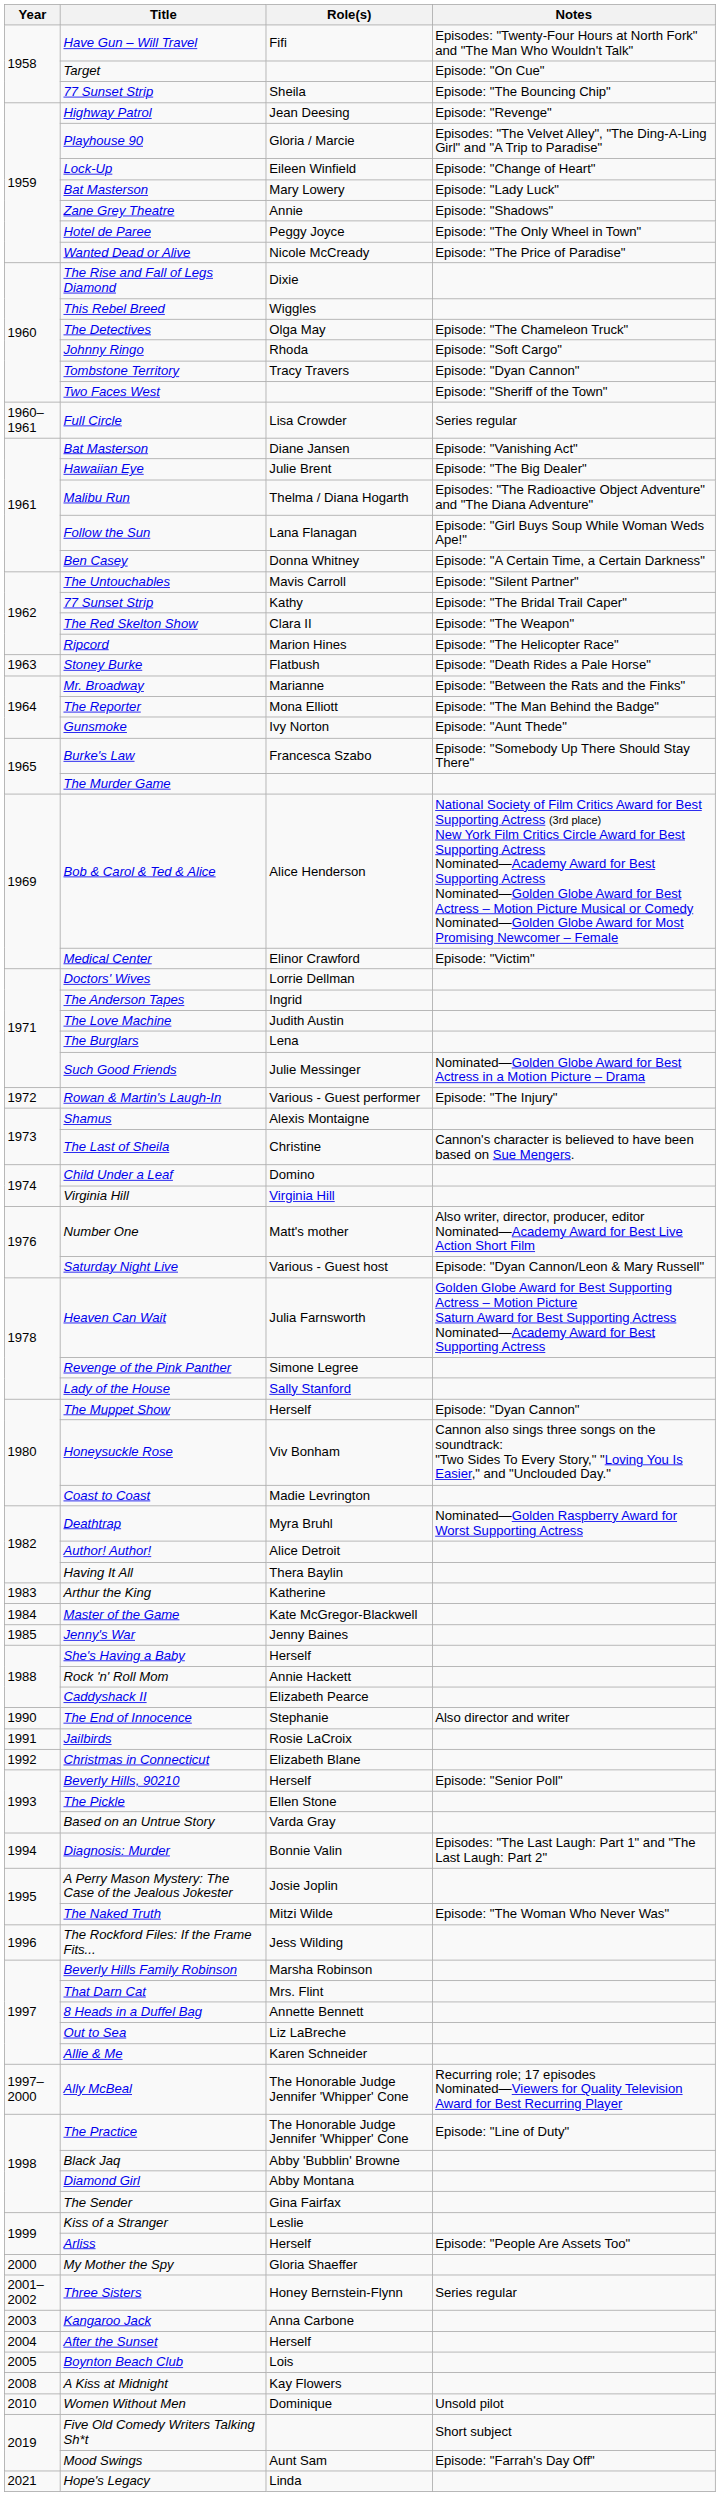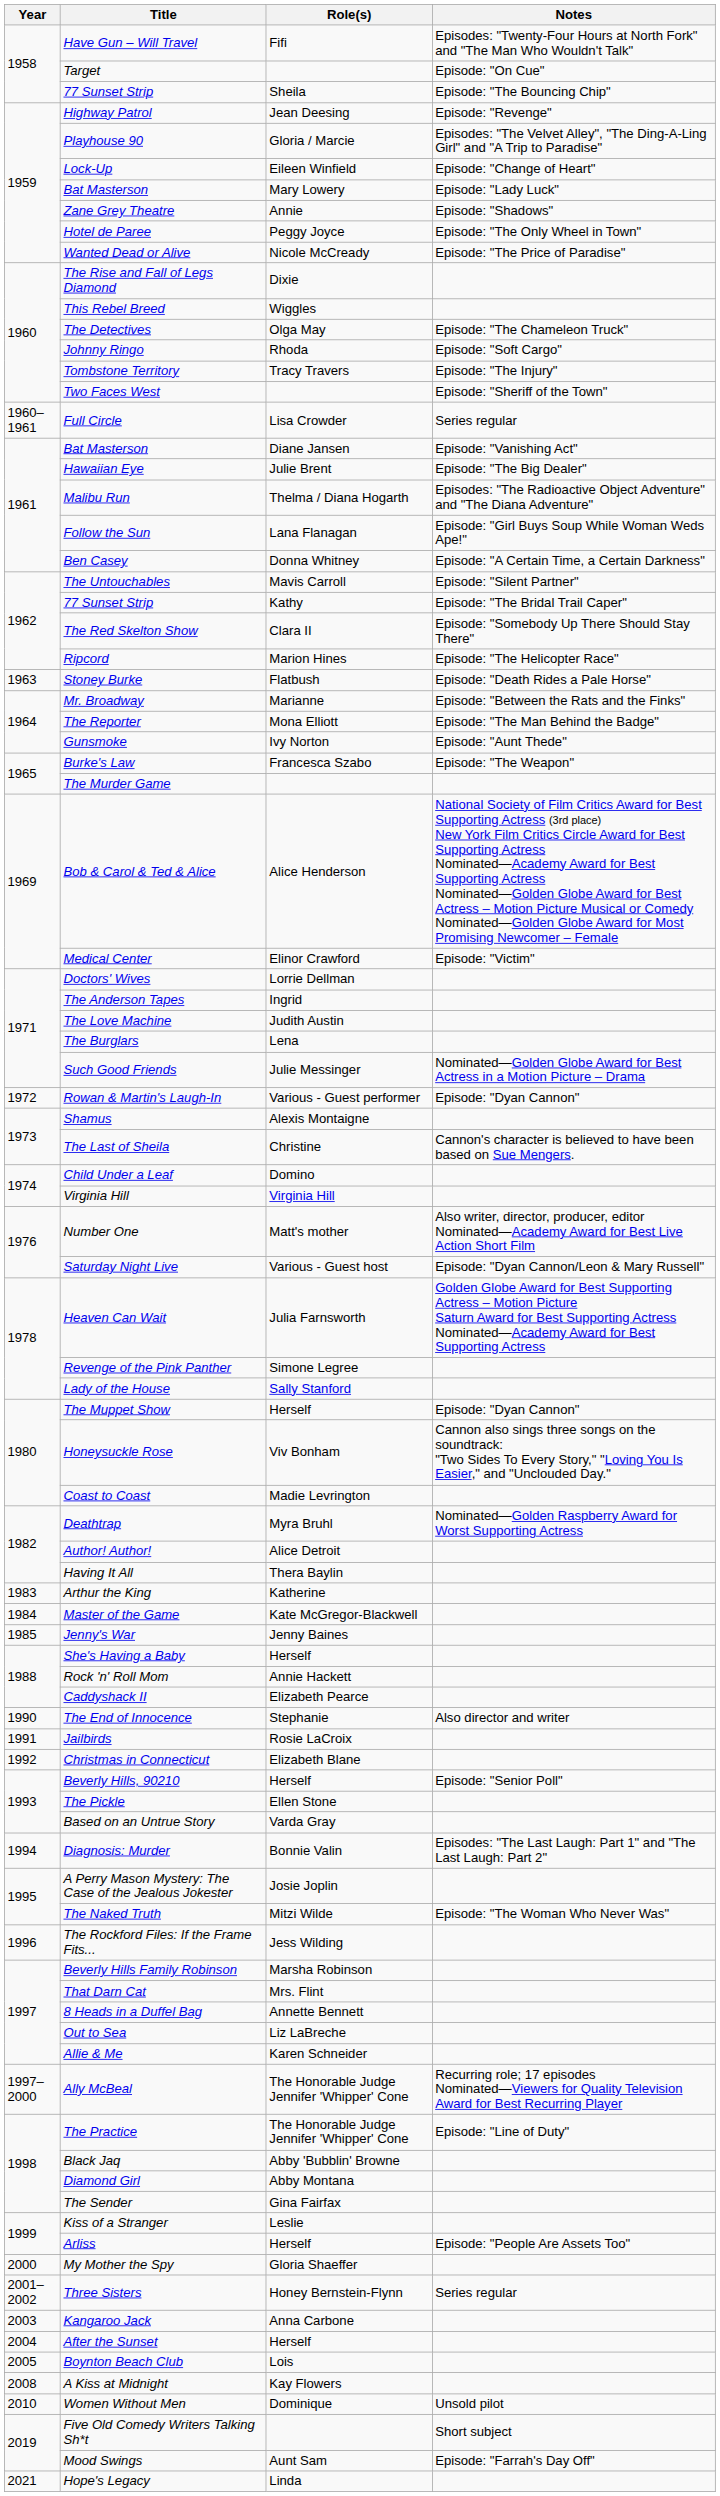 <table class="wikitable sortable">
 <tr>
 <th>Year</th>
 <th>Title</th>
 <th>Role(s)</th>
 <th class="unsortable">Notes</th>
 </tr>
 <tr>
 <td rowspan=3>1958</td>
 <td><em><a href='#'>Have Gun – Will Travel</a></em></td>
 <td>Fifi</td>
 <td>Episodes: "Twenty-Four Hours at North Fork" and "The Man Who Wouldn't Talk"</td>
 </tr>
 <tr>
 <td><em>Target</em></td>
 <td></td>
 <td>Episode: "On Cue"</td>
 </tr>
 <tr>
 <td><em><a href='#'>77 Sunset Strip</a></em></td>
 <td>Sheila</td>
 <td>Episode: "The Bouncing Chip"</td>
 </tr>
 <tr>
 <td rowspan=7>1959</td>
 <td><em><a href='#'>Highway Patrol</a></em></td>
 <td>Jean Deesing</td>
 <td>Episode: "Revenge"</td>
 </tr>
 <tr>
 <td><em><a href='#'>Playhouse 90</a></em></td>
 <td>Gloria / Marcie</td>
 <td>Episodes: "The Velvet Alley", "The Ding-A-Ling Girl" and "A Trip to Paradise"</td>
 </tr>
 <tr>
 <td><em><a href='#'>Lock-Up</a></em></td>
 <td>Eileen Winfield</td>
 <td>Episode: "Change of Heart"</td>
 </tr>
 <tr>
 <td><em><a href='#'>Bat Masterson</a></em></td>
 <td>Mary Lowery</td>
 <td>Episode: "Lady Luck"</td>
 </tr>
 <tr>
 <td><em><a href='#'>Zane Grey Theatre</a></em></td>
 <td>Annie</td>
 <td>Episode: "Shadows"</td>
 </tr>
 <tr>
 <td><em><a href='#'>Hotel de Paree</a></em></td>
 <td>Peggy Joyce</td>
 <td>Episode: "The Only Wheel in Town"</td>
 </tr>
 <tr>
 <td><em><a href='#'>Wanted Dead or Alive</a></em></td>
 <td>Nicole McCready</td>
 <td>Episode: "The Price of Paradise"</td>
 </tr>
 <tr>
 <td rowspan=6>1960</td>
 <td><em><a href='#'>The Rise and Fall of Legs Diamond</a></em></td>
 <td>Dixie</td>
 <td></td>
 </tr>
 <tr>
 <td><em><a href='#'>This Rebel Breed</a></em></td>
 <td>Wiggles</td>
 <td></td>
 </tr>
 <tr>
 <td><em><a href='#'>The Detectives</a></em></td>
 <td>Olga May</td>
 <td>Episode: "The Chameleon Truck"</td>
 </tr>
 <tr>
 <td><em><a href='#'>Johnny Ringo</a></em></td>
 <td>Rhoda</td>
 <td>Episode: "Soft Cargo"</td>
 </tr>
 <tr>
 <td><em><a href='#'>Tombstone Territory</a></em></td>
 <td>Tracy Travers</td>
-<td>Episode: "Dyan Cannon"</td>
+<td>Episode: "The Injury"</td>
 </tr>
 <tr>
 <td><em><a href='#'>Two Faces West</a></em></td>
 <td></td>
 <td>Episode: "Sheriff of the Town"</td>
 </tr>
 <tr>
 <td>1960–1961</td>
 <td><em><a href='#'>Full Circle</a></em></td>
 <td>Lisa Crowder</td>
 <td>Series regular</td>
 </tr>
 <tr>
 <td rowspan=5>1961</td>
 <td><em><a href='#'>Bat Masterson</a></em></td>
 <td>Diane Jansen</td>
 <td>Episode: "Vanishing Act"</td>
 </tr>
 <tr>
 <td><em><a href='#'>Hawaiian Eye</a></em></td>
 <td>Julie Brent</td>
 <td>Episode: "The Big Dealer"</td>
 </tr>
 <tr>
 <td><em><a href='#'>Malibu Run</a></em></td>
 <td>Thelma / Diana Hogarth</td>
 <td>Episodes: "The Radioactive Object Adventure" and "The Diana Adventure"</td>
 </tr>
 <tr>
 <td><em><a href='#'>Follow the Sun</a></em></td>
 <td>Lana Flanagan</td>
 <td>Episode: "Girl Buys Soup While Woman Weds Ape!"</td>
 </tr>
 <tr>
 <td><em><a href='#'>Ben Casey</a></em></td>
 <td>Donna Whitney</td>
 <td>Episode: "A Certain Time, a Certain Darkness"</td>
 </tr>
 <tr>
 <td rowspan=4>1962</td>
 <td><em><a href='#'>The Untouchables</a></em></td>
 <td>Mavis Carroll</td>
 <td>Episode: "Silent Partner"</td>
 </tr>
 <tr>
 <td><em><a href='#'>77 Sunset Strip</a></em></td>
 <td>Kathy</td>
 <td>Episode: "The Bridal Trail Caper"</td>
 </tr>
 <tr>
 <td><em><a href='#'>The Red Skelton Show</a></em></td>
 <td>Clara II</td>
-<td>Episode: "The Weapon"</td>
+<td>Episode: "Somebody Up There Should Stay There"</td>
 </tr>
 <tr>
 <td><em><a href='#'>Ripcord</a></em></td>
 <td>Marion Hines</td>
 <td>Episode: "The Helicopter Race"</td>
 </tr>
 <tr>
 <td>1963</td>
 <td><em><a href='#'>Stoney Burke</a></em></td>
 <td>Flatbush</td>
 <td>Episode: "Death Rides a Pale Horse"</td>
 </tr>
 <tr>
 <td rowspan=3>1964</td>
 <td><em><a href='#'>Mr. Broadway</a></em></td>
 <td>Marianne</td>
 <td>Episode: "Between the Rats and the Finks"</td>
 </tr>
 <tr>
 <td><em><a href='#'>The Reporter</a></em></td>
 <td>Mona Elliott</td>
 <td>Episode: "The Man Behind the Badge"</td>
 </tr>
 <tr>
 <td><em><a href='#'>Gunsmoke</a></em></td>
 <td>Ivy Norton</td>
 <td>Episode: "Aunt Thede"</td>
 </tr>
 <tr>
 <td rowspan=2>1965</td>
 <td><em><a href='#'>Burke's Law</a></em></td>
 <td>Francesca Szabo</td>
-<td>Episode: "Somebody Up There Should Stay There"</td>
+<td>Episode: "The Weapon"</td>
 </tr>
 <tr>
 <td><em><a href='#'>The Murder Game</a></em></td>
 <td></td>
 <td></td>
 </tr>
 <tr>
 <td rowspan=2>1969</td>
 <td><em><a href='#'>Bob & Carol & Ted & Alice</a></em></td>
 <td>Alice Henderson</td>
 <td><a href='#'>National Society of Film Critics Award for Best Supporting Actress</a> <small>(3rd place)</small><br><a href='#'>New York Film Critics Circle Award for Best Supporting Actress</a><br>Nominated—<a href='#'>Academy Award for Best Supporting Actress</a><br>Nominated—<a href='#'>Golden Globe Award for Best Actress – Motion Picture Musical or Comedy</a><br>Nominated—<a href='#'>Golden Globe Award for Most Promising Newcomer – Female</a></td>
 </tr>
 <tr>
 <td><em><a href='#'>Medical Center</a></em></td>
 <td>Elinor Crawford</td>
 <td>Episode: "Victim"</td>
 </tr>
 <tr>
 <td rowspan=5>1971</td>
 <td><em><a href='#'>Doctors' Wives</a></em></td>
 <td>Lorrie Dellman</td>
 <td></td>
 </tr>
 <tr>
 <td><em><a href='#'>The Anderson Tapes</a></em></td>
 <td>Ingrid</td>
 <td></td>
 </tr>
 <tr>
 <td><em><a href='#'>The Love Machine</a></em></td>
 <td>Judith Austin</td>
 <td></td>
 </tr>
 <tr>
 <td><em><a href='#'>The Burglars</a></em></td>
 <td>Lena</td>
 <td></td>
 </tr>
 <tr>
 <td><em><a href='#'>Such Good Friends</a></em></td>
 <td>Julie Messinger</td>
 <td>Nominated—<a href='#'>Golden Globe Award for Best Actress in a Motion Picture – Drama</a></td>
 </tr>
 <tr>
 <td>1972</td>
 <td><em><a href='#'>Rowan & Martin's Laugh-In</a></em></td>
 <td>Various - Guest performer</td>
-<td>Episode: "The Injury"</td>
+<td>Episode: "Dyan Cannon"</td>
 </tr>
 <tr>
 <td rowspan=2>1973</td>
 <td><em><a href='#'>Shamus</a></em></td>
 <td>Alexis Montaigne</td>
 <td></td>
 </tr>
 <tr>
 <td><em><a href='#'>The Last of Sheila</a></em></td>
 <td>Christine</td>
 <td>Cannon's character is believed to have been based on <a href='#'>Sue Mengers</a>.</td>
 </tr>
 <tr>
 <td rowspan=2>1974</td>
 <td><em><a href='#'>Child Under a Leaf</a></em></td>
 <td>Domino</td>
 <td></td>
 </tr>
 <tr>
 <td><em>Virginia Hill</em></td>
 <td><a href='#'>Virginia Hill</a></td>
 <td></td>
 </tr>
 <tr>
 <td rowspan=2>1976</td>
 <td><em>Number One</em></td>
 <td>Matt's mother</td>
 <td>Also writer, director, producer, editor<br>Nominated—<a href='#'>Academy Award for Best Live Action Short Film</a></td>
 </tr>
 <tr>
 <td><em><a href='#'>Saturday Night Live</a></em></td>
 <td>Various - Guest host</td>
 <td>Episode: "Dyan Cannon/Leon & Mary Russell"</td>
 </tr>
 <tr>
 <td rowspan=3>1978</td>
 <td><em><a href='#'>Heaven Can Wait</a></em></td>
 <td>Julia Farnsworth</td>
 <td><a href='#'>Golden Globe Award for Best Supporting Actress – Motion Picture</a><br><a href='#'>Saturn Award for Best Supporting Actress</a><br>Nominated—<a href='#'>Academy Award for Best Supporting Actress</a></td>
 </tr>
 <tr>
 <td><em><a href='#'>Revenge of the Pink Panther</a></em></td>
 <td>Simone Legree</td>
 <td></td>
 </tr>
 <tr>
 <td><em><a href='#'>Lady of the House</a></em></td>
 <td><a href='#'>Sally Stanford</a></td>
 <td></td>
 </tr>
 <tr>
 <td rowspan=3>1980</td>
 <td><em><a href='#'>The Muppet Show</a></em></td>
 <td>Herself</td>
 <td>Episode: "Dyan Cannon"</td>
 </tr>
 <tr>
 <td><em><a href='#'>Honeysuckle Rose</a></em></td>
 <td>Viv Bonham</td>
 <td>Cannon also sings three songs on the soundtrack:<br>"Two Sides To Every Story," "<a href='#'>Loving You Is Easier</a>," and "Unclouded Day."</td>
 </tr>
 <tr>
 <td><em><a href='#'>Coast to Coast</a></em></td>
 <td>Madie Levrington</td>
 <td></td>
 </tr>
 <tr>
 <td rowspan=3>1982</td>
 <td><em><a href='#'>Deathtrap</a></em></td>
 <td>Myra Bruhl</td>
 <td>Nominated—<a href='#'>Golden Raspberry Award for Worst Supporting Actress</a></td>
 </tr>
 <tr>
 <td><em><a href='#'>Author! Author!</a></em></td>
 <td>Alice Detroit</td>
 <td></td>
 </tr>
 <tr>
 <td><em>Having It All</em></td>
 <td>Thera Baylin</td>
 <td></td>
 </tr>
 <tr>
 <td>1983</td>
 <td><em>Arthur the King</em></td>
 <td>Katherine</td>
 <td></td>
 </tr>
 <tr>
 <td>1984</td>
 <td><em><a href='#'>Master of the Game</a></em></td>
 <td>Kate McGregor-Blackwell</td>
 <td></td>
 </tr>
 <tr>
 <td>1985</td>
 <td><em><a href='#'>Jenny's War</a></em></td>
 <td>Jenny Baines</td>
 <td></td>
 </tr>
 <tr>
 <td rowspan=3>1988</td>
 <td><em><a href='#'>She's Having a Baby</a></em></td>
 <td>Herself</td>
 <td></td>
 </tr>
 <tr>
 <td><em>Rock 'n' Roll Mom</em></td>
 <td>Annie Hackett</td>
 <td></td>
 </tr>
 <tr>
 <td><em><a href='#'>Caddyshack II</a></em></td>
 <td>Elizabeth Pearce</td>
 <td></td>
 </tr>
 <tr>
 <td>1990</td>
 <td><em><a href='#'>The End of Innocence</a></em></td>
 <td>Stephanie</td>
 <td>Also director and writer</td>
 </tr>
 <tr>
 <td>1991</td>
 <td><em><a href='#'>Jailbirds</a></em></td>
 <td>Rosie LaCroix</td>
 <td></td>
 </tr>
 <tr>
 <td>1992</td>
 <td><em><a href='#'>Christmas in Connecticut</a></em></td>
 <td>Elizabeth Blane</td>
 <td></td>
 </tr>
 <tr>
 <td rowspan=3>1993</td>
 <td><em><a href='#'>Beverly Hills, 90210</a></em></td>
 <td>Herself</td>
 <td>Episode: "Senior Poll"</td>
 </tr>
 <tr>
 <td><em><a href='#'>The Pickle</a></em></td>
 <td>Ellen Stone</td>
 <td></td>
 </tr>
 <tr>
 <td><em>Based on an Untrue Story</em></td>
 <td>Varda Gray</td>
 <td></td>
 </tr>
 <tr>
 <td>1994</td>
 <td><em><a href='#'>Diagnosis: Murder</a></em></td>
 <td>Bonnie Valin</td>
 <td>Episodes: "The Last Laugh: Part 1" and "The Last Laugh: Part 2"</td>
 </tr>
 <tr>
 <td rowspan=2>1995</td>
 <td><em>A Perry Mason Mystery: The Case of the Jealous Jokester</em></td>
 <td>Josie Joplin</td>
 <td></td>
 </tr>
 <tr>
 <td><em><a href='#'>The Naked Truth</a></em></td>
 <td>Mitzi Wilde</td>
 <td>Episode: "The Woman Who Never Was"</td>
 </tr>
 <tr>
 <td>1996</td>
 <td><em>The Rockford Files: If the Frame Fits...</em></td>
 <td>Jess Wilding</td>
 <td></td>
 </tr>
 <tr>
 <td rowspan=5>1997</td>
 <td><em><a href='#'>Beverly Hills Family Robinson</a></em></td>
 <td>Marsha Robinson</td>
 <td></td>
 </tr>
 <tr>
 <td><em><a href='#'>That Darn Cat</a></em></td>
 <td>Mrs. Flint</td>
 <td></td>
 </tr>
 <tr>
 <td><em><a href='#'>8 Heads in a Duffel Bag</a></em></td>
 <td>Annette Bennett</td>
 <td></td>
 </tr>
 <tr>
 <td><em><a href='#'>Out to Sea</a></em></td>
 <td>Liz LaBreche</td>
 <td></td>
 </tr>
 <tr>
 <td><em><a href='#'>Allie & Me</a></em></td>
 <td>Karen Schneider</td>
 <td></td>
 </tr>
 <tr>
 <td>1997–2000</td>
 <td><em><a href='#'>Ally McBeal</a></em></td>
 <td>The Honorable Judge Jennifer 'Whipper' Cone</td>
 <td>Recurring role; 17 episodes<br>Nominated—<a href='#'>Viewers for Quality Television Award for Best Recurring Player</a></td>
 </tr>
 <tr>
 <td rowspan=4>1998</td>
 <td><em><a href='#'>The Practice</a></em></td>
 <td>The Honorable Judge Jennifer 'Whipper' Cone</td>
 <td>Episode: "Line of Duty"</td>
 </tr>
 <tr>
 <td><em>Black Jaq</em></td>
 <td>Abby 'Bubblin' Browne</td>
 <td></td>
 </tr>
 <tr>
 <td><em><a href='#'>Diamond Girl</a></em></td>
 <td>Abby Montana</td>
 <td></td>
 </tr>
 <tr>
 <td><em>The Sender</em></td>
 <td>Gina Fairfax</td>
 <td></td>
 </tr>
 <tr>
 <td rowspan=2>1999</td>
 <td><em>Kiss of a Stranger</em></td>
 <td>Leslie</td>
 <td></td>
 </tr>
 <tr>
 <td><em><a href='#'>Arliss</a></em></td>
 <td>Herself</td>
 <td>Episode: "People Are Assets Too"</td>
 </tr>
 <tr>
 <td>2000</td>
 <td><em>My Mother the Spy</em></td>
 <td>Gloria Shaeffer</td>
 <td></td>
 </tr>
 <tr>
 <td>2001–2002</td>
 <td><em><a href='#'>Three Sisters</a></em></td>
 <td>Honey Bernstein-Flynn</td>
 <td>Series regular</td>
 </tr>
 <tr>
 <td>2003</td>
 <td><em><a href='#'>Kangaroo Jack</a></em></td>
 <td>Anna Carbone</td>
 <td></td>
 </tr>
 <tr>
 <td>2004</td>
 <td><em><a href='#'>After the Sunset</a></em></td>
 <td>Herself</td>
 <td></td>
 </tr>
 <tr>
 <td>2005</td>
 <td><em><a href='#'>Boynton Beach Club</a></em></td>
 <td>Lois</td>
 <td></td>
 </tr>
 <tr>
 <td>2008</td>
 <td><em>A Kiss at Midnight</em></td>
 <td>Kay Flowers</td>
 <td></td>
 </tr>
 <tr>
 <td>2010</td>
 <td><em>Women Without Men</em></td>
 <td>Dominique</td>
 <td>Unsold pilot</td>
 </tr>
 <tr>
 <td rowspan=2>2019</td>
 <td><em>Five Old Comedy Writers Talking Sh*t</em></td>
 <td></td>
 <td>Short subject</td>
 </tr>
 <tr>
 <td><em>Mood Swings</em></td>
 <td>Aunt Sam</td>
 <td>Episode: "Farrah's Day Off"</td>
 </tr>
 <tr>
 <td>2021</td>
 <td><em>Hope's Legacy</em></td>
 <td>Linda</td>
 <td></td>
 </tr>
 </table>
